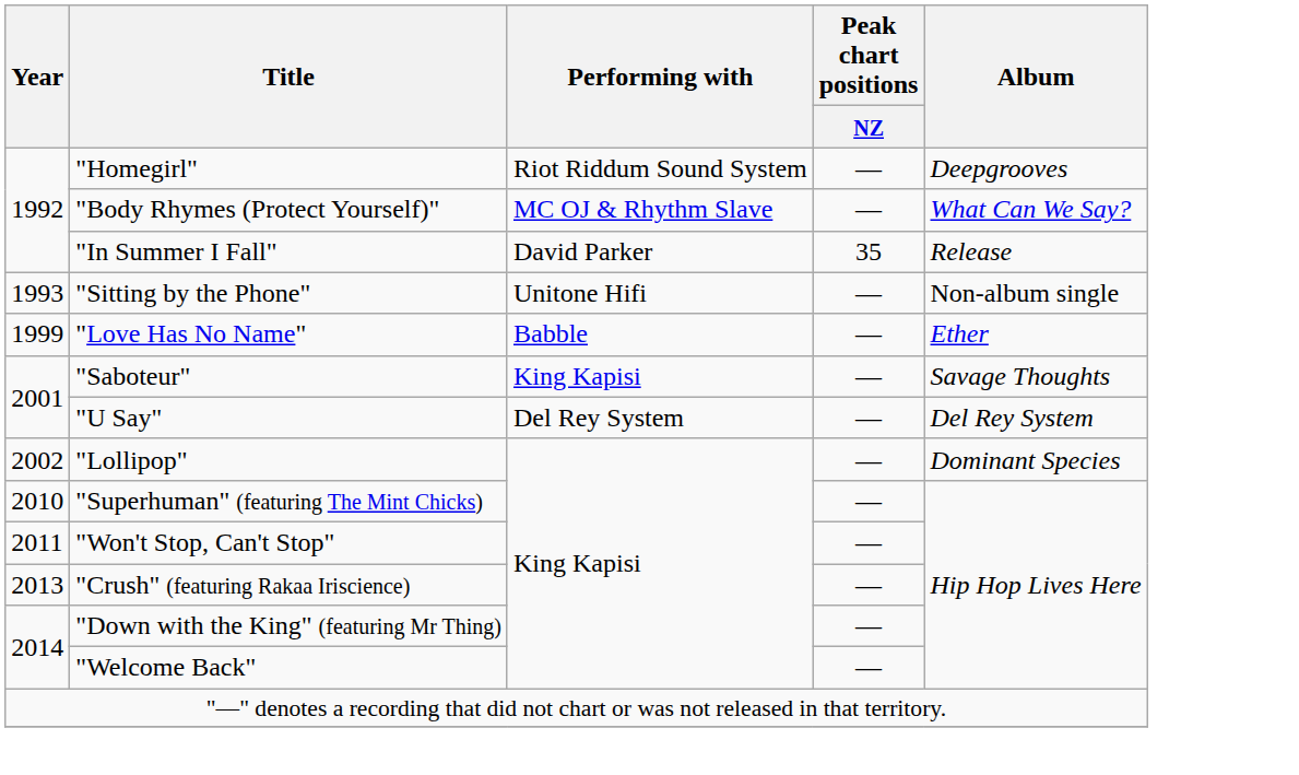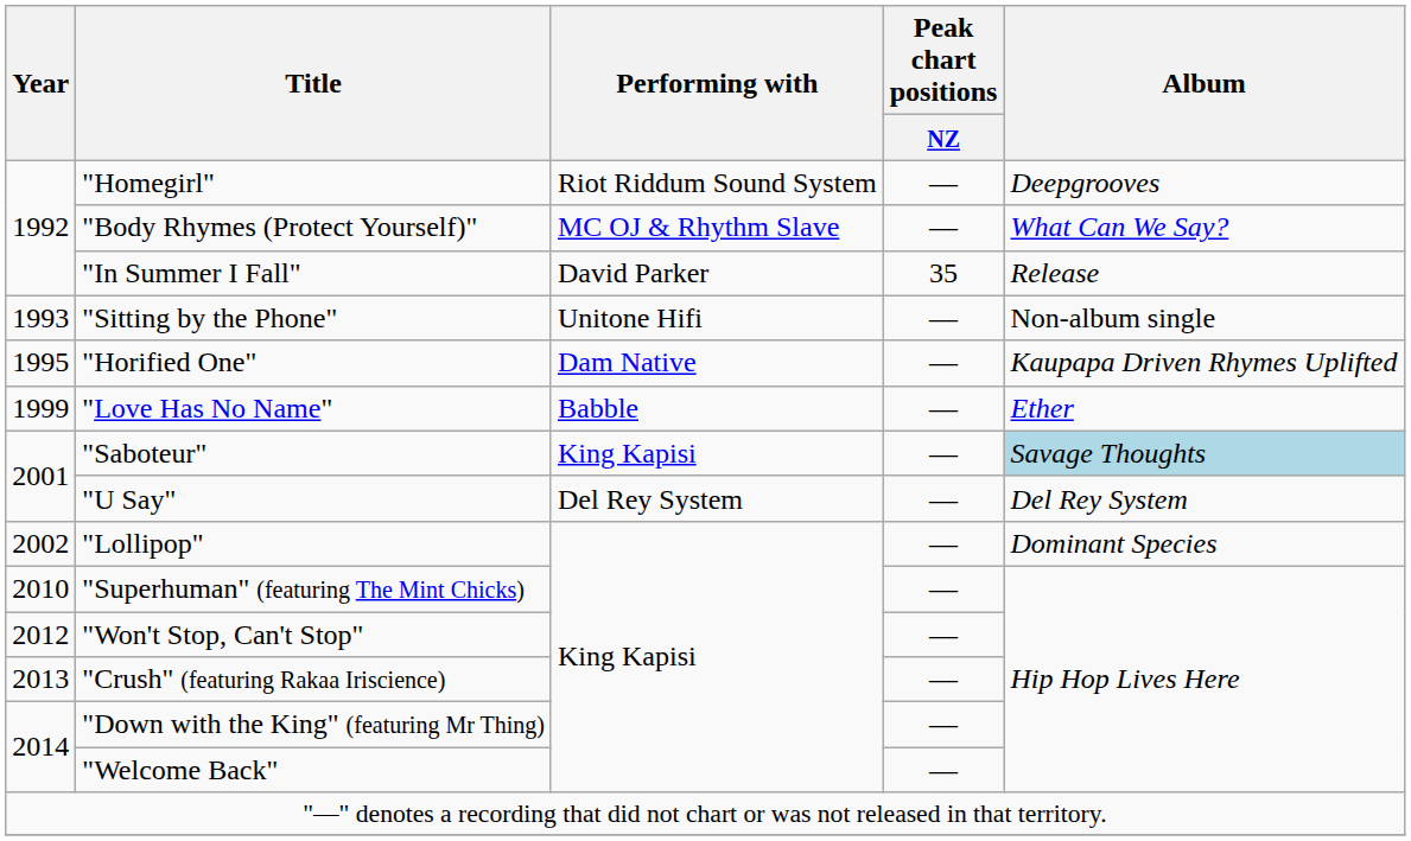 <table class="wikitable plainrowheaders">
 <tr>
 <th rowspan="2"  width="1em">Year</th>
 <th rowspan="2">Title</th>
 <th rowspan="2">Performing with</th>
 <th width="3em">Peak chart positions</th>
 <th rowspan="2">Album</th>
 </tr>
 <tr>
 <th><small><a href='#'>NZ</a></small></th>
 </tr>
 <tr>
 <td rowspan="3">1992</td>
 <td>"Homegirl"</td>
 <td>Riot Riddum Sound System</td>
 <td align="center">—</td>
 <td><em>Deepgrooves</em></td>
 </tr>
 <tr>
 <td>"Body Rhymes (Protect Yourself)"</td>
 <td><a href='#'>MC OJ & Rhythm Slave</a></td>
 <td align="center">—</td>
 <td><em><a href='#'>What Can We Say?</a></em></td>
 </tr>
 <tr>
 <td>"In Summer I Fall"</td>
 <td>David Parker</td>
 <td align="center">35</td>
 <td><em>Release</em></td>
 </tr>
 <tr>
 <td>1993</td>
 <td>"Sitting by the Phone"</td>
 <td>Unitone Hifi</td>
 <td align="center">—</td>
 <td>Non-album single</td>
 </tr>
 <tr>
+<td>1995</td>
+<td>"Horified One"</td>
+<td><a href='#'>Dam Native</a></td>
+<td align="center">—</td>
+<td><em>Kaupapa Driven Rhymes Uplifted</em></td>
+</tr>
+<tr>
 <td>1999</td>
 <td>"<a href='#'>Love Has No Name</a>"</td>
 <td><a href='#'>Babble</a></td>
 <td align="center">—</td>
 <td><em><a href='#'>Ether</a></em></td>
 </tr>
 <tr>
 <td rowspan="2">2001</td>
 <td>"Saboteur"</td>
 <td><a href='#'>King Kapisi</a></td>
 <td align="center">—</td>
-<td><em>Savage Thoughts</em></td>
+<td style="background: lightblue;"><em>Savage Thoughts</em></td>
 </tr>
 <tr>
 <td>"U Say"</td>
 <td>Del Rey System</td>
 <td align="center">—</td>
 <td><em>Del Rey System</em></td>
 </tr>
 <tr>
 <td>2002</td>
 <td>"Lollipop"</td>
 <td rowspan="6">King Kapisi</td>
 <td align="center">—</td>
 <td><em>Dominant Species</em></td>
 </tr>
 <tr>
 <td>2010</td>
 <td>"Superhuman" <small>(featuring <a href='#'>The Mint Chicks</a>)</small></td>
 <td align="center">—</td>
 <td rowspan="5"><em>Hip Hop Lives Here</em></td>
 </tr>
 <tr>
-<td>2011</td>
+<td>2012</td>
 <td>"Won't Stop, Can't Stop"</td>
 <td align="center">—</td>
 </tr>
 <tr>
 <td>2013</td>
 <td>"Crush" <small>(featuring Rakaa Iriscience)</small></td>
 <td align="center">—</td>
 </tr>
 <tr>
 <td rowspan="2">2014</td>
 <td>"Down with the King" <small>(featuring Mr Thing)</small></td>
 <td align="center">—</td>
 </tr>
 <tr>
 <td>"Welcome Back"</td>
 <td align="center">—</td>
 </tr>
 <tr>
 <td colspan="5" style="font-size:90%" align="center">"—" denotes a recording that did not chart or was not released in that territory.</td>
 </tr>
 <tr>
 </tr>
 </table>
